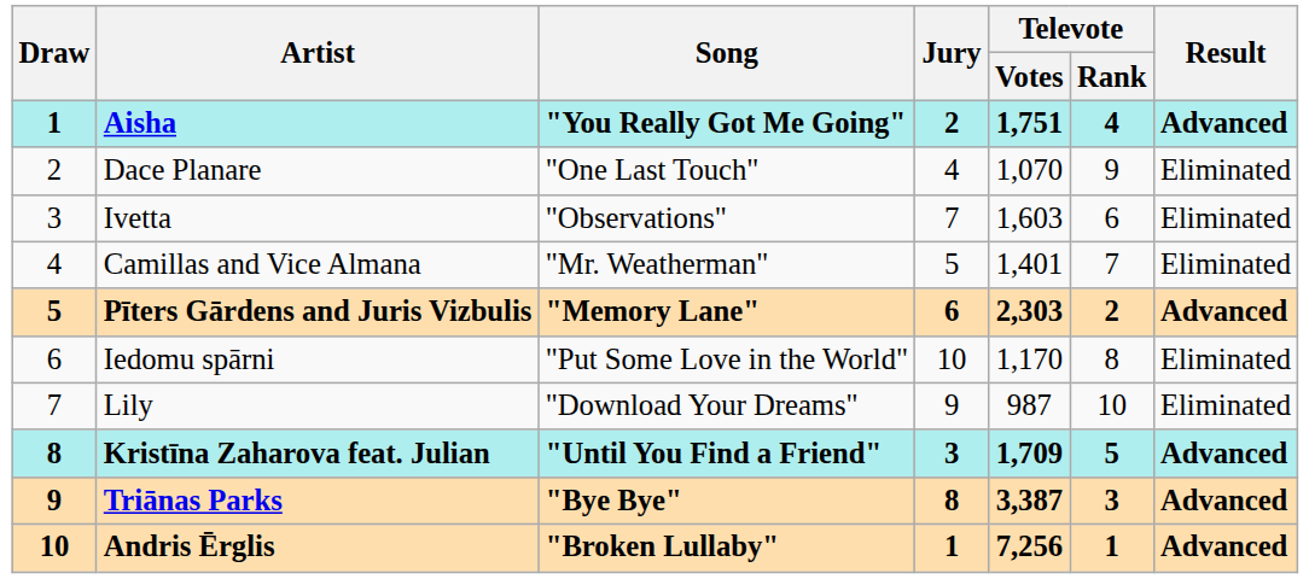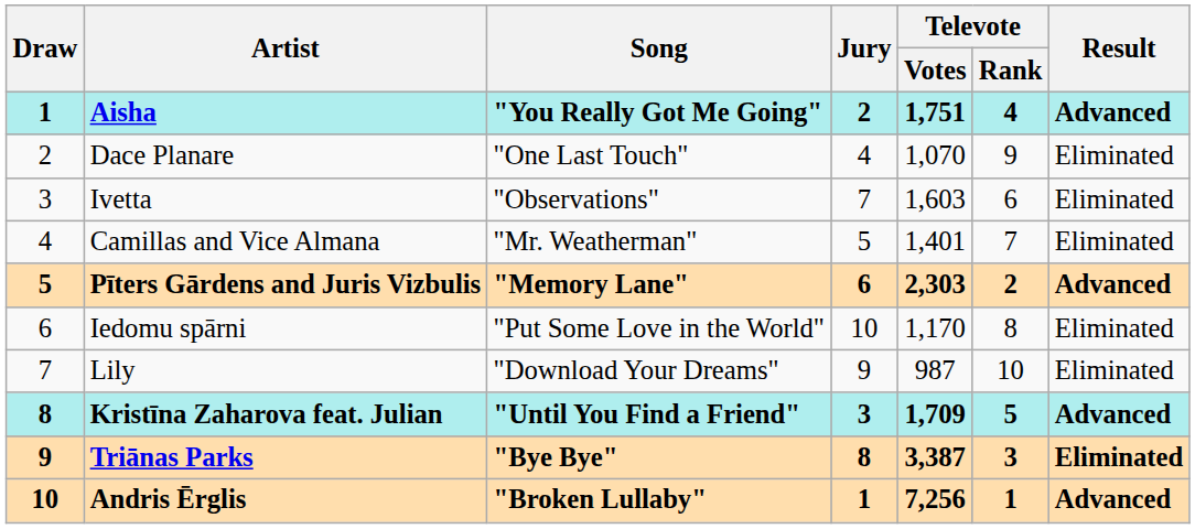 <table class="sortable wikitable" style="margin: 1em auto 1em auto; text-align:center">
 <tr>
 <th rowspan="2">Draw</th>
 <th rowspan="2">Artist</th>
 <th rowspan="2">Song</th>
 <th rowspan="2">Jury</th>
 <th colspan="2">Televote</th>
 <th rowspan="2">Result</th>
 </tr>
 <tr>
 <th>Votes</th>
 <th>Rank</th>
 </tr>
 <tr style="font-weight:bold; background:paleturquoise;">
 <td>1</td>
 <td align="left"><a href='#'>Aisha</a></td>
 <td align="left">"You Really Got Me Going"</td>
 <td>2</td>
 <td>1,751</td>
 <td>4</td>
 <td align="left">Advanced</td>
 </tr>
 <tr>
 <td>2</td>
 <td align="left">Dace Planare</td>
 <td align="left">"One Last Touch"</td>
 <td>4</td>
 <td>1,070</td>
 <td>9</td>
 <td align="left">Eliminated</td>
 </tr>
 <tr>
 <td>3</td>
 <td align="left">Ivetta</td>
 <td align="left">"Observations"</td>
 <td>7</td>
 <td>1,603</td>
 <td>6</td>
 <td align="left">Eliminated</td>
 </tr>
 <tr>
 <td>4</td>
 <td align="left">Camillas and Vice Almana</td>
 <td align="left">"Mr. Weatherman"</td>
 <td>5</td>
 <td>1,401</td>
 <td>7</td>
 <td align="left">Eliminated</td>
 </tr>
 <tr style="font-weight:bold; background:navajowhite;">
 <td>5</td>
 <td align="left">Pīters Gārdens and Juris Vizbulis</td>
 <td align="left">"Memory Lane"</td>
 <td>6</td>
 <td>2,303</td>
 <td>2</td>
 <td align="left">Advanced</td>
 </tr>
 <tr>
 <td>6</td>
 <td align="left">Iedomu spārni</td>
 <td align="left">"Put Some Love in the World"</td>
 <td>10</td>
 <td>1,170</td>
 <td>8</td>
 <td align="left">Eliminated</td>
 </tr>
 <tr>
 <td>7</td>
 <td align="left">Lily</td>
 <td align="left">"Download Your Dreams"</td>
 <td>9</td>
 <td>987</td>
 <td>10</td>
 <td align="left">Eliminated</td>
 </tr>
 <tr style="font-weight:bold; background:paleturquoise;">
 <td>8</td>
 <td align="left">Kristīna Zaharova feat. Julian</td>
 <td align="left">"Until You Find a Friend"</td>
 <td>3</td>
 <td>1,709</td>
 <td>5</td>
 <td align="left">Advanced</td>
 </tr>
 <tr style="font-weight:bold; background:navajowhite;">
 <td>9</td>
 <td align="left"><a href='#'>Triānas Parks</a></td>
 <td align="left">"Bye Bye"</td>
 <td>8</td>
 <td>3,387</td>
 <td>3</td>
-<td align="left">Advanced</td>
+<td align="left">Eliminated</td>
 </tr>
 <tr style="font-weight:bold; background:navajowhite;">
 <td>10</td>
 <td align="left">Andris Ērglis</td>
 <td align="left">"Broken Lullaby"</td>
 <td>1</td>
 <td>7,256</td>
 <td>1</td>
 <td align="left">Advanced</td>
 </tr>
 </table>
